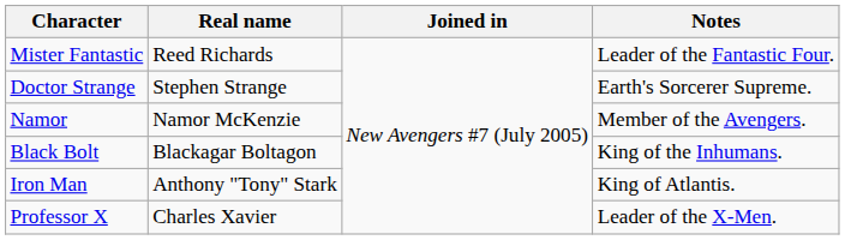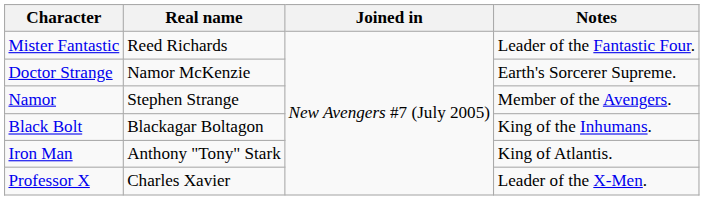 <table class="wikitable plainrowheaders" style="text-align:left;">
 <tr>
 <th scope="col">Character</th>
 <th scope="col">Real name</th>
 <th scope="col">Joined in</th>
 <th scope="col">Notes</th>
 </tr>
 <tr>
 <td><a href='#'>Mister Fantastic</a></td>
 <td>Reed Richards</td>
 <td rowspan="6"><em>New Avengers</em> #7 (July 2005)</td>
 <td>Leader of the <a href='#'>Fantastic Four</a>.</td>
 </tr>
 <tr>
 <td><a href='#'>Doctor Strange</a></td>
-<td>Stephen Strange</td>
+<td>Namor McKenzie</td>
 <td>Earth's Sorcerer Supreme.</td>
 </tr>
 <tr>
 <td><a href='#'>Namor</a></td>
-<td>Namor McKenzie</td>
+<td>Stephen Strange</td>
 <td>Member of the <a href='#'>Avengers</a>.</td>
 </tr>
 <tr>
 <td><a href='#'>Black Bolt</a></td>
 <td>Blackagar Boltagon</td>
 <td>King of the <a href='#'>Inhumans</a>.</td>
 </tr>
 <tr>
 <td><a href='#'>Iron Man</a></td>
 <td>Anthony "Tony" Stark</td>
 <td>King of Atlantis.</td>
 </tr>
 <tr>
 <td><a href='#'>Professor X</a></td>
 <td>Charles Xavier</td>
 <td>Leader of the <a href='#'>X-Men</a>.</td>
 </tr>
 </table>
